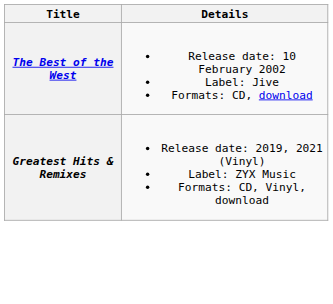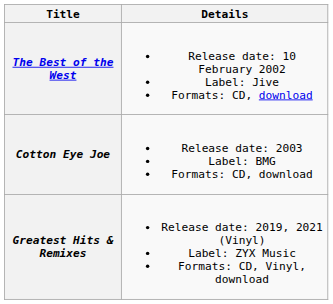 <table class="wikitable plainrowheaders" style="text-align:center;">
 <tr>
 <th style="width:10em;">Title</th>
 <th style="width:18em;">Details</th>
 </tr>
 <tr>
 <th scope="row"><em><a href='#'>The Best of the West</a></em></th>
 <td><br><ul><li>Release date: 10 February 2002</li><li>Label: Jive</li><li>Formats: CD, <a href='#'>download</a></li></ul></td>
 </tr>
 <tr>
+<th scope="row"><em>Cotton Eye Joe</em></th>
+<td><br><ul><li>Release date: 2003</li><li>Label: BMG</li><li>Formats: CD, download</li></ul></td>
+</tr>
+<tr>
 <th scope="row"><em>Greatest Hits & Remixes </em></th>
 <td><br><ul><li>Release date: 2019, 2021 (Vinyl)</li><li>Label: ZYX Music</li><li>Formats: CD, Vinyl, download</li></ul></td>
 </tr>
 </table>
